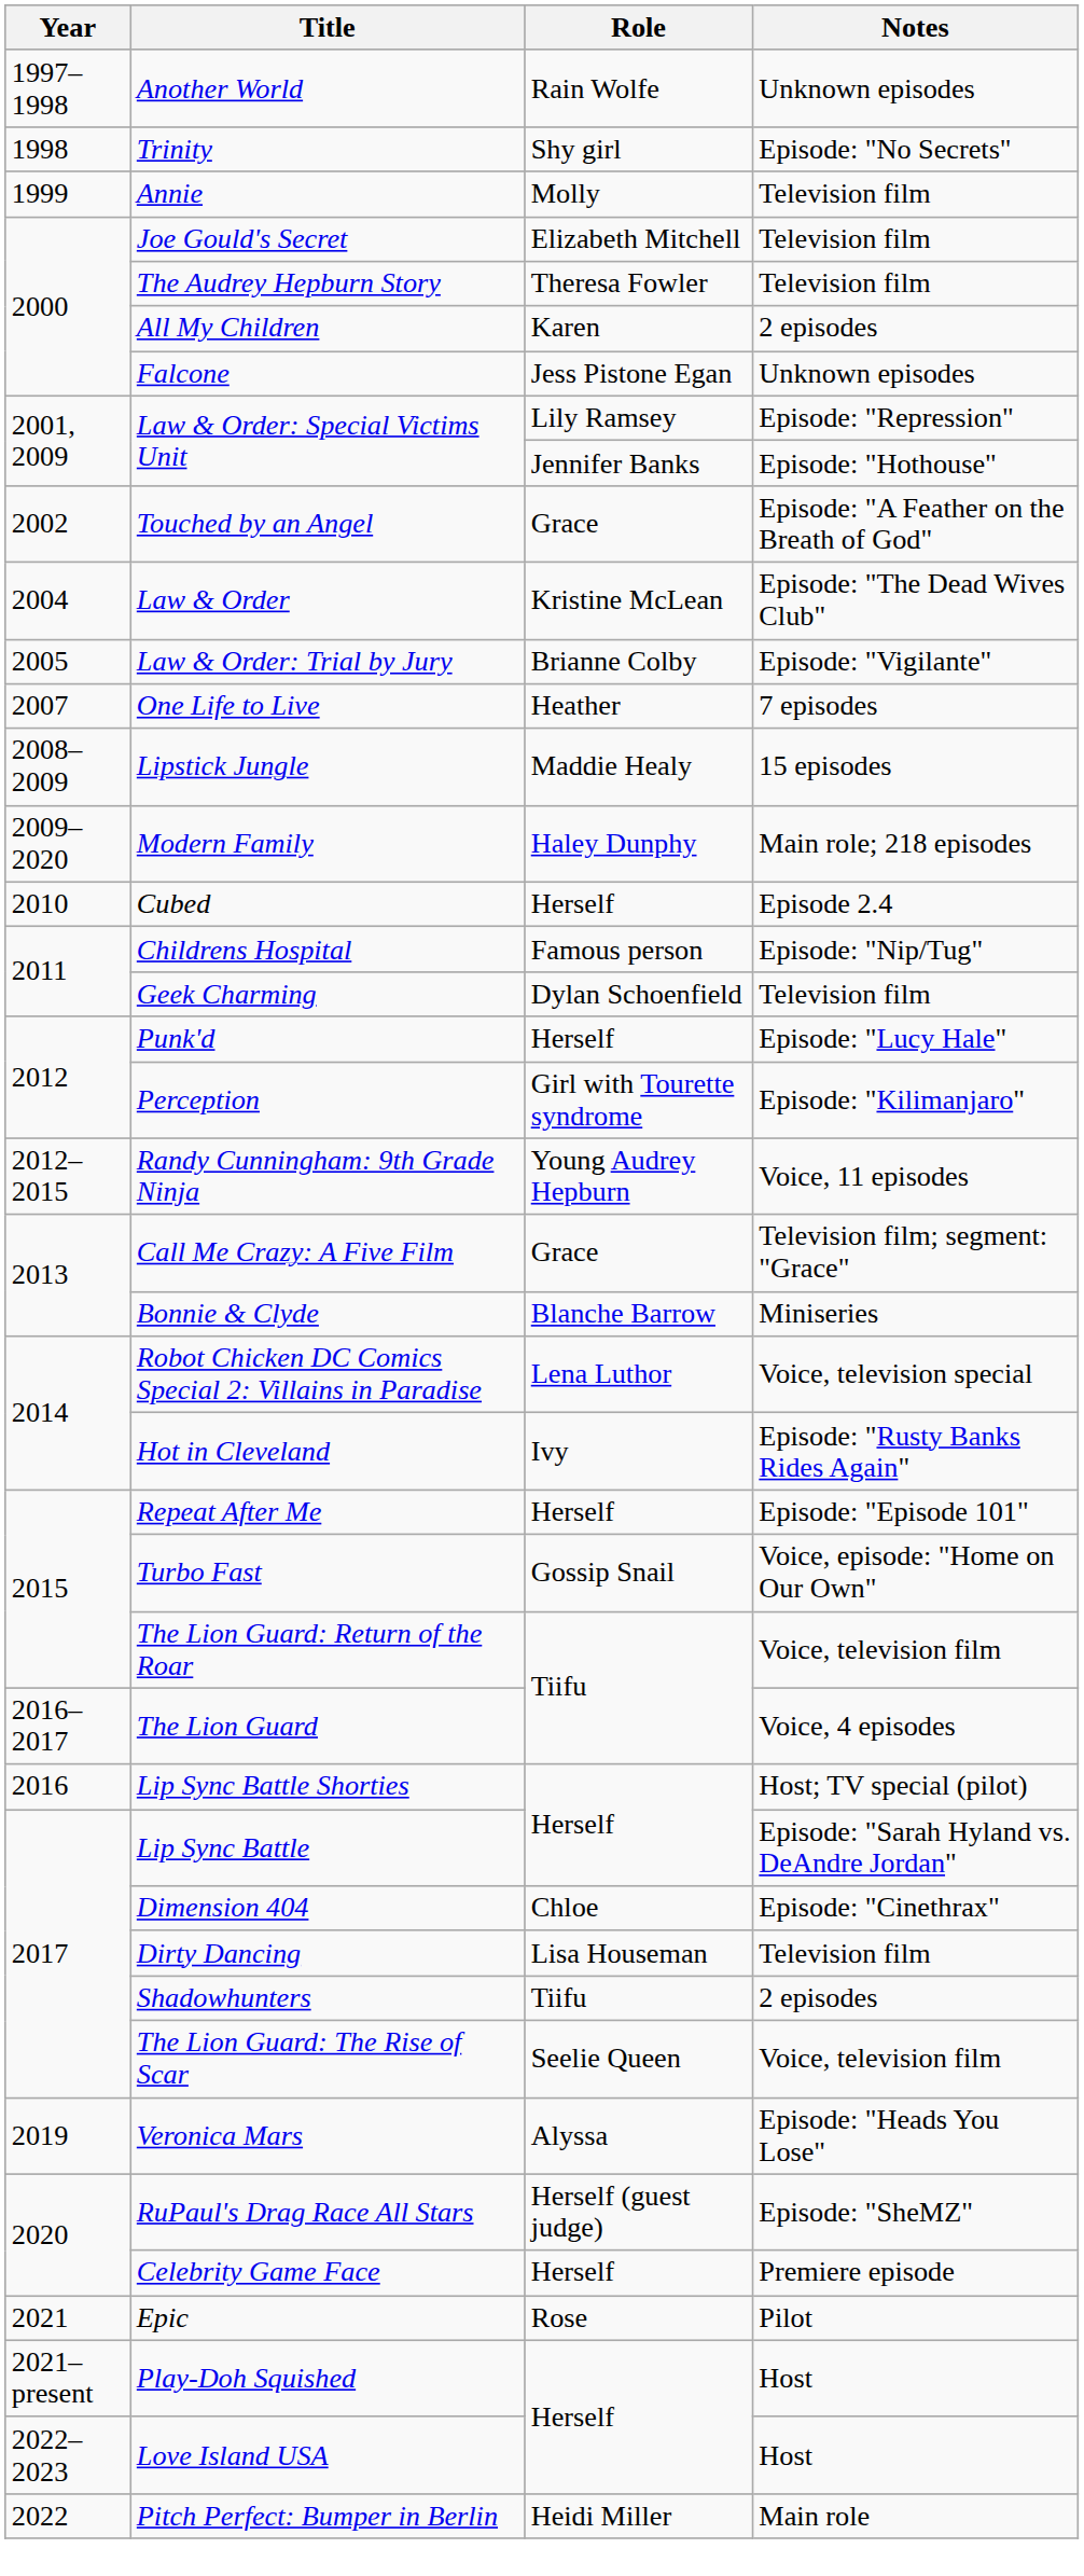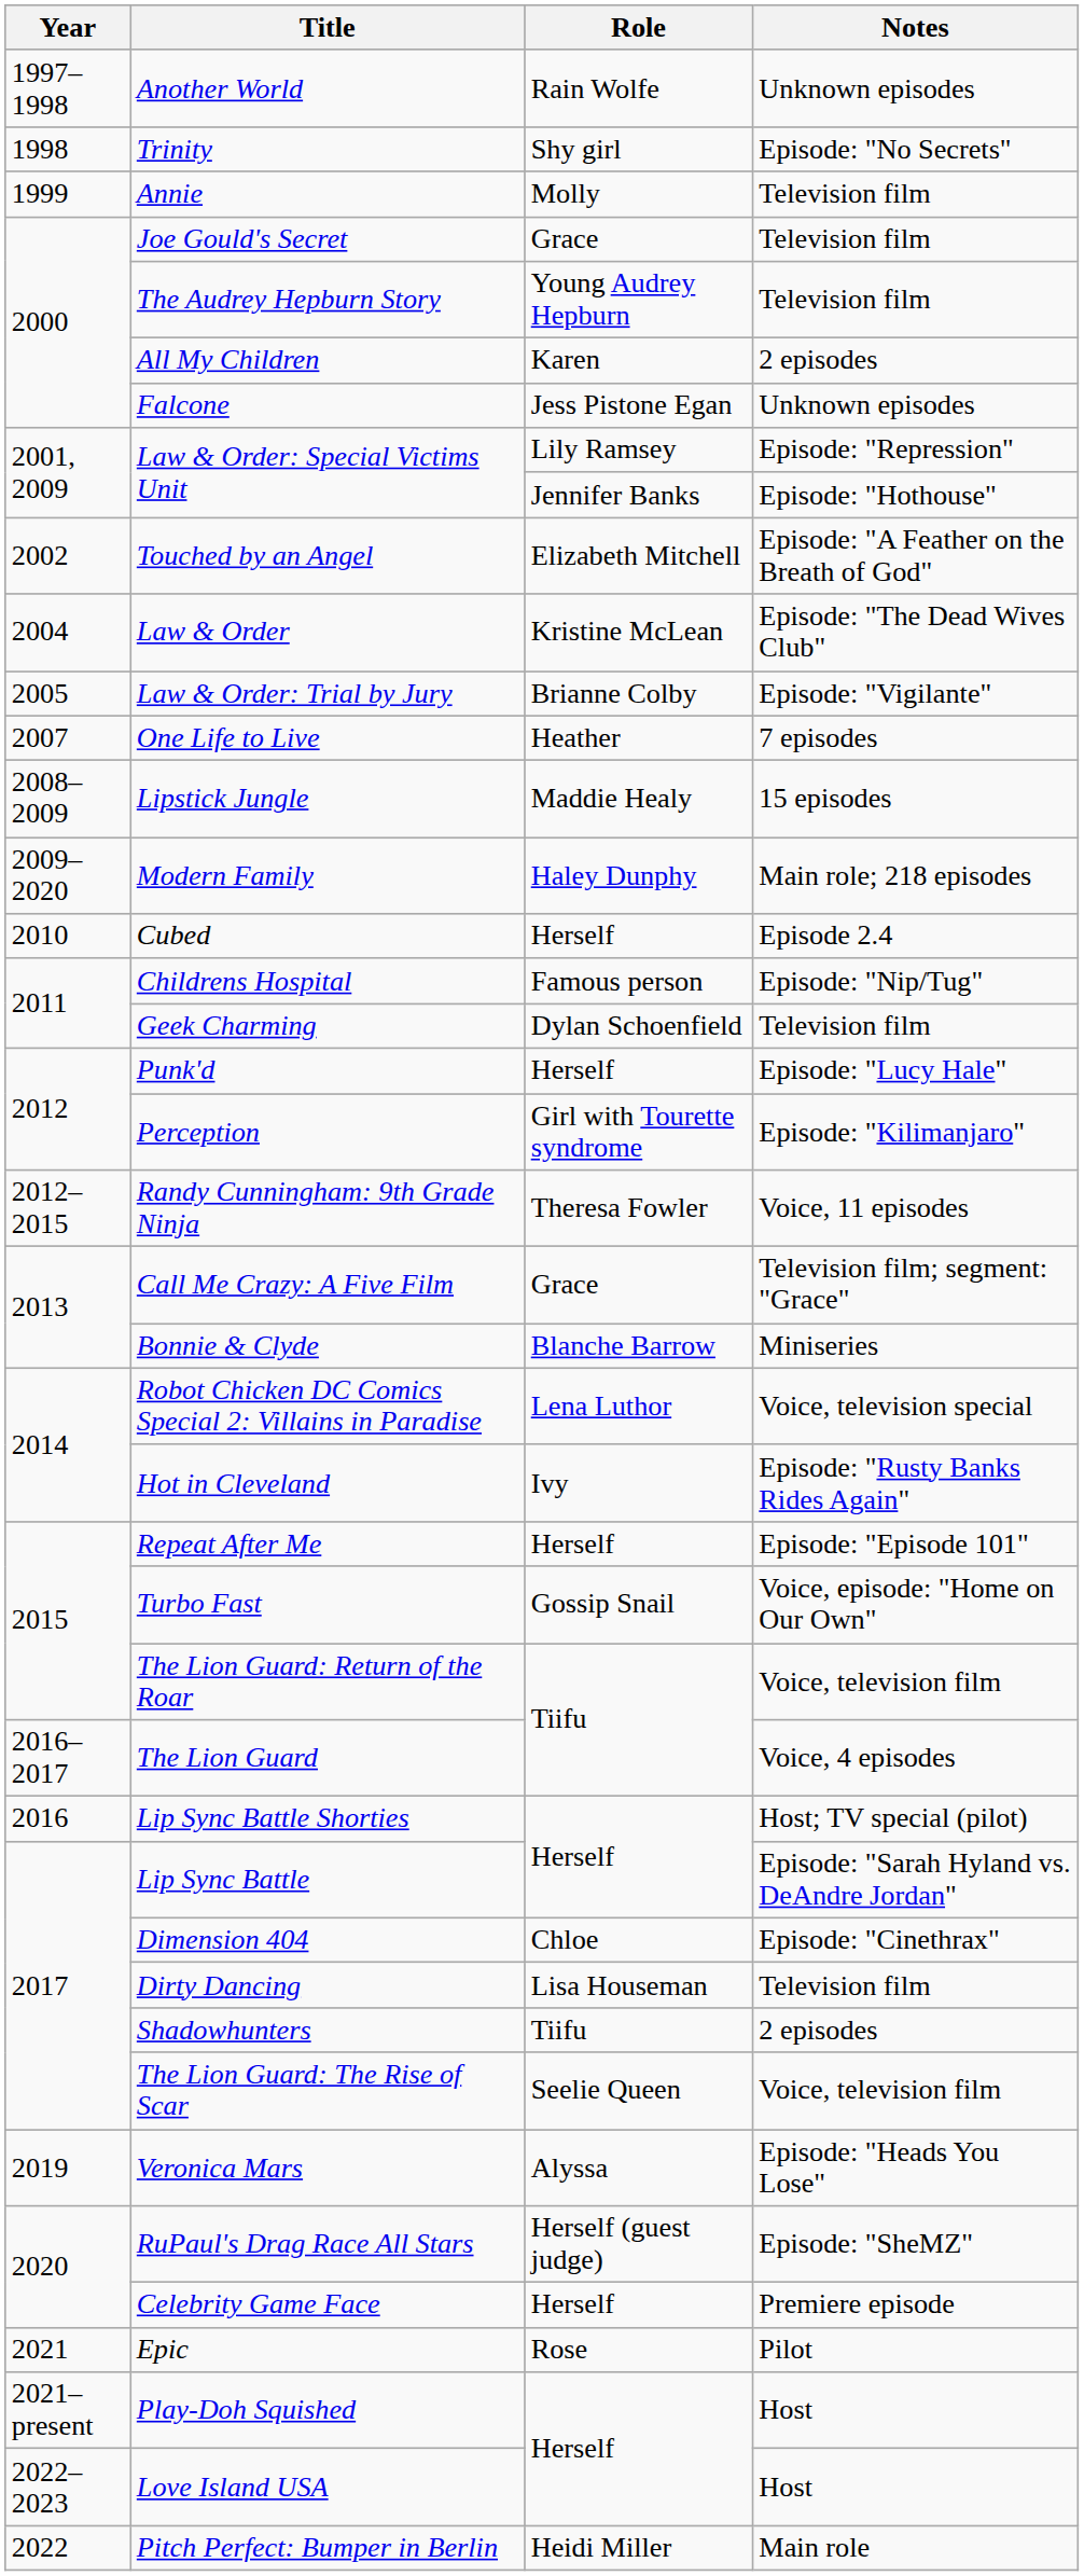 <table class="wikitable sortable">
 <tr>
 <th>Year</th>
 <th>Title</th>
 <th>Role</th>
 <th class="unsortable">Notes</th>
 </tr>
 <tr>
 <td>1997–1998</td>
 <td><em><a href='#'>Another World</a></em></td>
 <td>Rain Wolfe</td>
 <td>Unknown episodes</td>
 </tr>
 <tr>
 <td>1998</td>
 <td><em><a href='#'>Trinity</a></em></td>
 <td>Shy girl</td>
 <td>Episode: "No Secrets"</td>
 </tr>
 <tr>
 <td>1999</td>
 <td><em><a href='#'>Annie</a></em></td>
 <td>Molly</td>
 <td>Television film</td>
 </tr>
 <tr>
 <td rowspan="4">2000</td>
 <td><em><a href='#'>Joe Gould's Secret</a></em></td>
-<td>Elizabeth Mitchell</td>
+<td>Grace</td>
 <td>Television film</td>
 </tr>
 <tr>
 <td><em><a href='#'>The Audrey Hepburn Story</a></em></td>
-<td>Theresa Fowler</td>
+<td>Young <a href='#'>Audrey Hepburn</a></td>
 <td>Television film</td>
 </tr>
 <tr>
 <td><em><a href='#'>All My Children</a></em></td>
 <td>Karen</td>
 <td>2 episodes</td>
 </tr>
 <tr>
 <td><em><a href='#'>Falcone</a></em></td>
 <td>Jess Pistone Egan</td>
 <td>Unknown episodes</td>
 </tr>
 <tr>
 <td rowspan=2>2001, 2009</td>
 <td rowspan=2><em><a href='#'>Law & Order: Special Victims Unit</a></em></td>
 <td>Lily Ramsey</td>
 <td>Episode: "Repression"</td>
 </tr>
 <tr>
 <td>Jennifer Banks</td>
 <td>Episode: "Hothouse"</td>
 </tr>
 <tr>
 <td>2002</td>
 <td><em><a href='#'>Touched by an Angel</a></em></td>
-<td>Grace</td>
+<td>Elizabeth Mitchell</td>
 <td>Episode: "A Feather on the Breath of God"</td>
 </tr>
 <tr>
 <td>2004</td>
 <td><em><a href='#'>Law & Order</a></em></td>
 <td>Kristine McLean</td>
 <td>Episode: "The Dead Wives Club"</td>
 </tr>
 <tr>
 <td>2005</td>
 <td><em><a href='#'>Law & Order: Trial by Jury</a></em></td>
 <td>Brianne Colby</td>
 <td>Episode: "Vigilante"</td>
 </tr>
 <tr>
 <td>2007</td>
 <td><em><a href='#'>One Life to Live</a></em></td>
 <td>Heather</td>
 <td>7 episodes</td>
 </tr>
 <tr>
 <td>2008–2009</td>
 <td><em><a href='#'>Lipstick Jungle</a></em></td>
 <td>Maddie Healy</td>
 <td>15 episodes</td>
 </tr>
 <tr>
 <td>2009–2020</td>
 <td><em><a href='#'>Modern Family</a></em></td>
 <td><a href='#'>Haley Dunphy</a></td>
 <td>Main role; 218 episodes</td>
 </tr>
 <tr>
 <td>2010</td>
 <td><em>Cubed</em></td>
 <td>Herself</td>
 <td>Episode 2.4</td>
 </tr>
 <tr>
 <td rowspan="2">2011</td>
 <td><em><a href='#'>Childrens Hospital</a></em></td>
 <td>Famous person</td>
 <td>Episode: "Nip/Tug"</td>
 </tr>
 <tr>
 <td><em><a href='#'>Geek Charming</a></em></td>
 <td>Dylan Schoenfield</td>
 <td>Television film</td>
 </tr>
 <tr>
 <td rowspan="2">2012</td>
 <td><em><a href='#'>Punk'd</a></em></td>
 <td>Herself</td>
 <td>Episode: "<a href='#'>Lucy Hale</a>"</td>
 </tr>
 <tr>
 <td><em><a href='#'>Perception</a></em></td>
 <td>Girl with <a href='#'>Tourette syndrome</a></td>
 <td>Episode: "<a href='#'>Kilimanjaro</a>"</td>
 </tr>
 <tr>
 <td>2012–2015</td>
 <td><em><a href='#'>Randy Cunningham: 9th Grade Ninja</a></em></td>
-<td>Young <a href='#'>Audrey Hepburn</a></td>
+<td>Theresa Fowler</td>
 <td>Voice, 11 episodes</td>
 </tr>
 <tr>
 <td rowspan="2">2013</td>
 <td><em><a href='#'>Call Me Crazy: A Five Film</a></em></td>
 <td>Grace</td>
 <td>Television film; segment: "Grace"</td>
 </tr>
 <tr>
 <td><em><a href='#'>Bonnie & Clyde</a></em></td>
 <td><a href='#'>Blanche Barrow</a></td>
 <td>Miniseries</td>
 </tr>
 <tr>
 <td rowspan="2">2014</td>
 <td><em><a href='#'>Robot Chicken DC Comics Special 2: Villains in Paradise</a></em></td>
 <td><a href='#'>Lena Luthor</a></td>
 <td>Voice, television special</td>
 </tr>
 <tr>
 <td><em><a href='#'>Hot in Cleveland</a></em></td>
 <td>Ivy</td>
 <td>Episode: "<a href='#'>Rusty Banks Rides Again</a>"</td>
 </tr>
 <tr>
 <td rowspan="3">2015</td>
 <td><em><a href='#'>Repeat After Me</a></em></td>
 <td>Herself</td>
 <td>Episode: "Episode 101"</td>
 </tr>
 <tr>
 <td><em><a href='#'>Turbo Fast</a></em></td>
 <td>Gossip Snail</td>
 <td>Voice, episode: "Home on Our Own"</td>
 </tr>
 <tr>
 <td><em><a href='#'>The Lion Guard: Return of the Roar</a></em></td>
 <td rowspan="2">Tiifu</td>
 <td>Voice, television film</td>
 </tr>
 <tr>
 <td>2016–2017</td>
 <td><em><a href='#'>The Lion Guard</a></em></td>
 <td>Voice, 4 episodes</td>
 </tr>
 <tr>
 <td>2016</td>
 <td><em><a href='#'>Lip Sync Battle Shorties</a></em></td>
 <td rowspan="2">Herself</td>
 <td>Host; TV special (pilot)</td>
 </tr>
 <tr>
 <td rowspan="5">2017</td>
 <td><em><a href='#'>Lip Sync Battle</a></em></td>
 <td>Episode: "Sarah Hyland vs. <a href='#'>DeAndre Jordan</a>"</td>
 </tr>
 <tr>
 <td><em><a href='#'>Dimension 404</a></em></td>
 <td>Chloe</td>
 <td>Episode: "Cinethrax"</td>
 </tr>
 <tr>
 <td><em><a href='#'>Dirty Dancing</a></em></td>
 <td>Lisa Houseman</td>
 <td>Television film</td>
 </tr>
 <tr>
 <td><em><a href='#'>Shadowhunters</a></em></td>
 <td>Tiifu</td>
 <td>2 episodes</td>
 </tr>
 <tr>
 <td><em><a href='#'>The Lion Guard: The Rise of Scar</a></em></td>
 <td>Seelie Queen</td>
 <td>Voice, television film</td>
 </tr>
 <tr>
 <td>2019</td>
 <td><em><a href='#'>Veronica Mars</a></em></td>
 <td>Alyssa</td>
 <td>Episode: "Heads You Lose"</td>
 </tr>
 <tr>
 <td rowspan="2">2020</td>
 <td><em><a href='#'>RuPaul's Drag Race All Stars</a></em></td>
 <td>Herself (guest judge)</td>
 <td>Episode: "SheMZ"</td>
 </tr>
 <tr>
 <td><em><a href='#'>Celebrity Game Face</a></em></td>
 <td>Herself</td>
 <td>Premiere episode</td>
 </tr>
 <tr>
 <td>2021</td>
 <td><em>Epic</em></td>
 <td>Rose</td>
 <td>Pilot</td>
 </tr>
 <tr>
 <td>2021–present</td>
 <td><em><a href='#'>Play-Doh Squished</a></em></td>
 <td rowspan="2">Herself</td>
 <td>Host</td>
 </tr>
 <tr>
 <td>2022–2023</td>
 <td><em><a href='#'>Love Island USA</a></em></td>
 <td>Host</td>
 </tr>
 <tr>
 <td>2022</td>
 <td><em><a href='#'>Pitch Perfect: Bumper in Berlin</a></em></td>
 <td>Heidi Miller</td>
 <td>Main role</td>
 </tr>
 </table>
